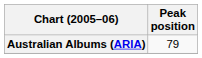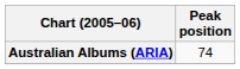 <table class="wikitable sortable plainrowheaders" style="text-align:center">
 <tr>
 <th scope="col">Chart (2005–06)</th>
 <th scope="col">Peak<br> position</th>
 </tr>
 <tr>
 <th scope="row">Australian Albums (<a href='#'>ARIA</a>)</th>
-<td>79</td>
+<td>74</td>
 </tr>
 <tr>
 </tr>
 <tr>
 </tr>
 <tr>
 </tr>
 <tr>
 </tr>
 </table>
